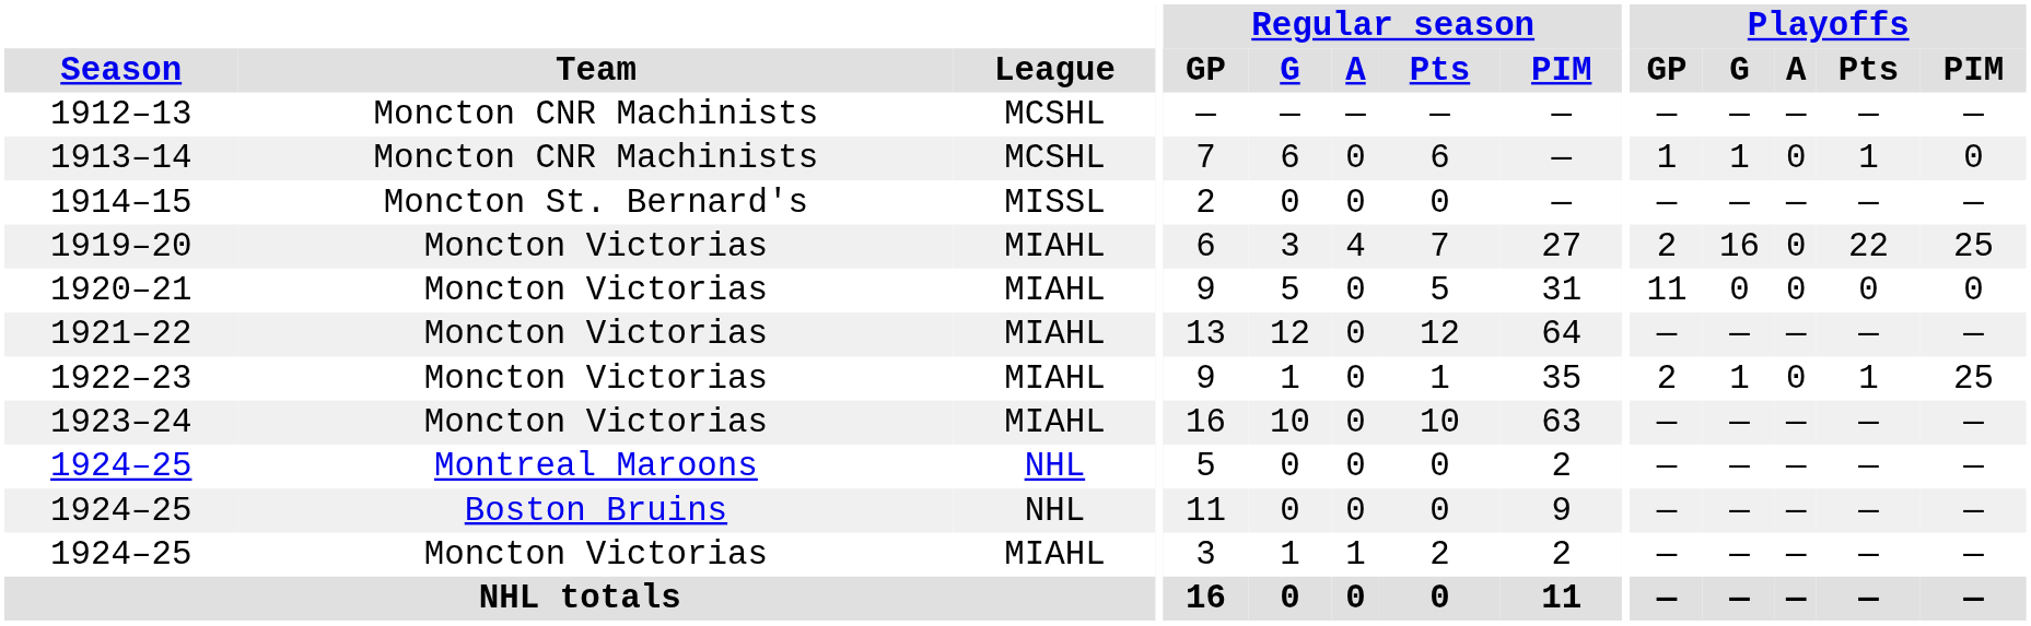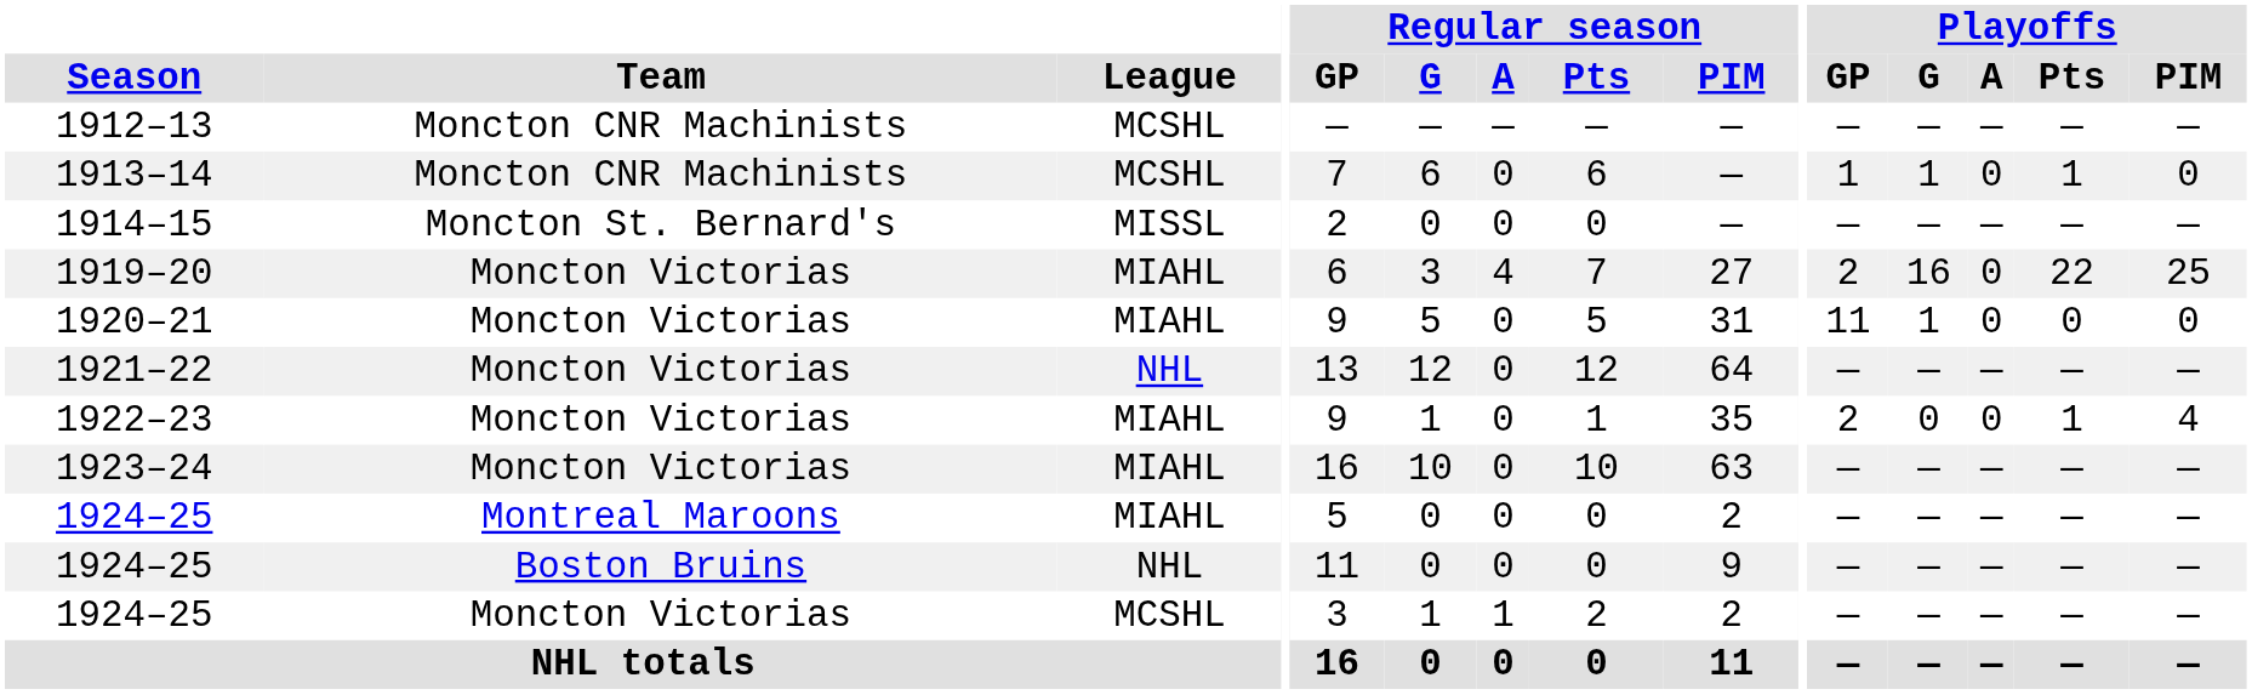 <table border="0" cellpadding="1" cellspacing="0" style="text-align:center; width:60em">
 <tr bgcolor="#e0e0e0">
 <th colspan="3" bgcolor="#ffffff"></th>
 <th rowspan="100" bgcolor="#ffffff"></th>
 <th colspan="5"><a href='#'>Regular season</a></th>
 <th rowspan="100" bgcolor="#ffffff"></th>
 <th colspan="5"><a href='#'>Playoffs</a></th>
 </tr>
 <tr bgcolor="#e0e0e0">
 <th><a href='#'>Season</a></th>
 <th>Team</th>
 <th>League</th>
 <th>GP</th>
 <th><a href='#'>G</a></th>
 <th><a href='#'>A</a></th>
 <th><a href='#'>Pts</a></th>
 <th><a href='#'>PIM</a></th>
 <th>GP</th>
 <th>G</th>
 <th>A</th>
 <th>Pts</th>
 <th>PIM</th>
 </tr>
 <tr>
 <td>1912–13</td>
 <td>Moncton CNR Machinists</td>
 <td>MCSHL</td>
 <td>—</td>
 <td>—</td>
 <td>—</td>
 <td>—</td>
 <td>—</td>
 <td>—</td>
 <td>—</td>
 <td>—</td>
 <td>—</td>
 <td>—</td>
 </tr>
 <tr bgcolor="#f0f0f0">
 <td>1913–14</td>
 <td>Moncton CNR Machinists</td>
 <td>MCSHL</td>
 <td>7</td>
 <td>6</td>
 <td>0</td>
 <td>6</td>
 <td>—</td>
 <td>1</td>
 <td>1</td>
 <td>0</td>
 <td>1</td>
 <td>0</td>
 </tr>
 <tr>
 <td>1914–15</td>
 <td>Moncton St. Bernard's</td>
 <td>MISSL</td>
 <td>2</td>
 <td>0</td>
 <td>0</td>
 <td>0</td>
 <td>—</td>
 <td>—</td>
 <td>—</td>
 <td>—</td>
 <td>—</td>
 <td>—</td>
 </tr>
 <tr bgcolor="#f0f0f0">
 <td>1919–20</td>
 <td>Moncton Victorias</td>
 <td>MIAHL</td>
 <td>6</td>
 <td>3</td>
 <td>4</td>
 <td>7</td>
 <td>27</td>
 <td>2</td>
 <td>16</td>
 <td>0</td>
 <td>22</td>
 <td>25</td>
 </tr>
 <tr>
 <td>1920–21</td>
 <td>Moncton Victorias</td>
 <td>MIAHL</td>
 <td>9</td>
 <td>5</td>
 <td>0</td>
 <td>5</td>
 <td>31</td>
 <td>11</td>
-<td>0</td>
+<td>1</td>
 <td>0</td>
 <td>0</td>
 <td>0</td>
 </tr>
 <tr bgcolor="#f0f0f0">
 <td>1921–22</td>
 <td>Moncton Victorias</td>
-<td>MIAHL</td>
+<td><a href='#'>NHL</a></td>
 <td>13</td>
 <td>12</td>
 <td>0</td>
 <td>12</td>
 <td>64</td>
 <td>—</td>
 <td>—</td>
 <td>—</td>
 <td>—</td>
 <td>—</td>
 </tr>
 <tr>
 <td>1922–23</td>
 <td>Moncton Victorias</td>
 <td>MIAHL</td>
 <td>9</td>
 <td>1</td>
 <td>0</td>
 <td>1</td>
 <td>35</td>
 <td>2</td>
-<td>1</td>
+<td>0</td>
 <td>0</td>
 <td>1</td>
-<td>25</td>
+<td>4</td>
 </tr>
 <tr bgcolor="#f0f0f0">
 <td>1923–24</td>
 <td>Moncton Victorias</td>
 <td>MIAHL</td>
 <td>16</td>
 <td>10</td>
 <td>0</td>
 <td>10</td>
 <td>63</td>
 <td>—</td>
 <td>—</td>
 <td>—</td>
 <td>—</td>
 <td>—</td>
 </tr>
 <tr>
 <td><a href='#'>1924–25</a></td>
 <td><a href='#'>Montreal Maroons</a></td>
-<td><a href='#'>NHL</a></td>
+<td>MIAHL</td>
 <td>5</td>
 <td>0</td>
 <td>0</td>
 <td>0</td>
 <td>2</td>
 <td>—</td>
 <td>—</td>
 <td>—</td>
 <td>—</td>
 <td>—</td>
 </tr>
 <tr bgcolor="#f0f0f0">
 <td>1924–25</td>
 <td><a href='#'>Boston Bruins</a></td>
 <td>NHL</td>
 <td>11</td>
 <td>0</td>
 <td>0</td>
 <td>0</td>
 <td>9</td>
 <td>—</td>
 <td>—</td>
 <td>—</td>
 <td>—</td>
 <td>—</td>
 </tr>
 <tr>
 <td>1924–25</td>
 <td>Moncton Victorias</td>
-<td>MIAHL</td>
+<td>MCSHL</td>
 <td>3</td>
 <td>1</td>
 <td>1</td>
 <td>2</td>
 <td>2</td>
 <td>—</td>
 <td>—</td>
 <td>—</td>
 <td>—</td>
 <td>—</td>
 </tr>
 <tr bgcolor="#e0e0e0">
 <th colspan="3">NHL totals</th>
 <th>16</th>
 <th>0</th>
 <th>0</th>
 <th>0</th>
 <th>11</th>
 <th>—</th>
 <th>—</th>
 <th>—</th>
 <th>—</th>
 <th>—</th>
 </tr>
 </table>
